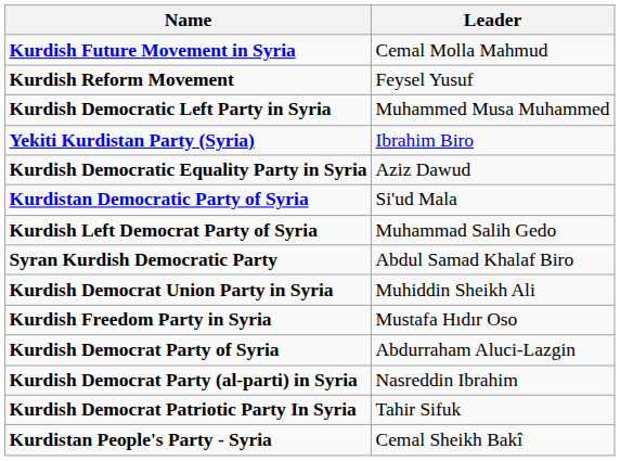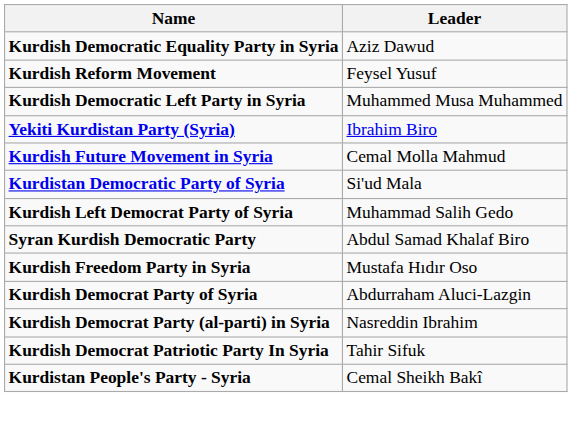 <table class="wikitable sortable">
 <tr>
 <th>Name</th>
 <th>Leader</th>
 </tr>
 <tr>
-<td><strong><a href='#'>Kurdish Future Movement in Syria</a></strong></td>
-<td>Cemal Molla Mahmud</td>
+<td><strong>Kurdish Democratic Equality Party in Syria</strong></td>
+<td>Aziz Dawud</td>
 </tr>
 <tr>
 <td><strong>Kurdish Reform Movement</strong></td>
 <td>Feysel Yusuf</td>
 </tr>
 <tr>
 <td><strong>Kurdish Democratic Left Party in Syria</strong></td>
 <td>Muhammed Musa Muhammed</td>
 </tr>
 <tr>
 <td><strong><a href='#'>Yekiti Kurdistan Party (Syria)</a></strong></td>
 <td><a href='#'>Ibrahim Biro</a></td>
 </tr>
 <tr>
-<td><strong>Kurdish Democratic Equality Party in Syria</strong></td>
-<td>Aziz Dawud</td>
+<td><strong><a href='#'>Kurdish Future Movement in Syria</a></strong></td>
+<td>Cemal Molla Mahmud</td>
 </tr>
 <tr>
 <td><strong><a href='#'>Kurdistan Democratic Party of Syria</a></strong></td>
 <td>Si'ud Mala</td>
 </tr>
 <tr>
 <td><strong>Kurdish Left Democrat Party of Syria</strong></td>
 <td>Muhammad Salih Gedo</td>
 </tr>
 <tr>
 <td><strong>Syran Kurdish Democratic Party</strong></td>
 <td>Abdul Samad Khalaf Biro </td>
-</tr>
-<tr>
-<td><strong>Kurdish Democrat Union Party in Syria</strong></td>
-<td>Muhiddin Sheikh Ali</td>
 </tr>
 <tr>
 <td><strong>Kurdish Freedom Party in Syria</strong></td>
 <td>Mustafa Hıdır Oso</td>
 </tr>
 <tr>
 <td><strong>Kurdish Democrat Party of Syria</strong></td>
 <td>Abdurraham Aluci-Lazgin</td>
 </tr>
 <tr>
 <td><strong>Kurdish Democrat Party (al-parti) in Syria</strong></td>
 <td>Nasreddin Ibrahim</td>
 </tr>
 <tr>
 <td><strong>Kurdish Democrat Patriotic Party In Syria</strong></td>
 <td>Tahir Sifuk</td>
 </tr>
 <tr>
 <td><strong>Kurdistan People's Party - Syria</strong></td>
 <td>Cemal Sheikh Bakî</td>
 </tr>
 </table>
